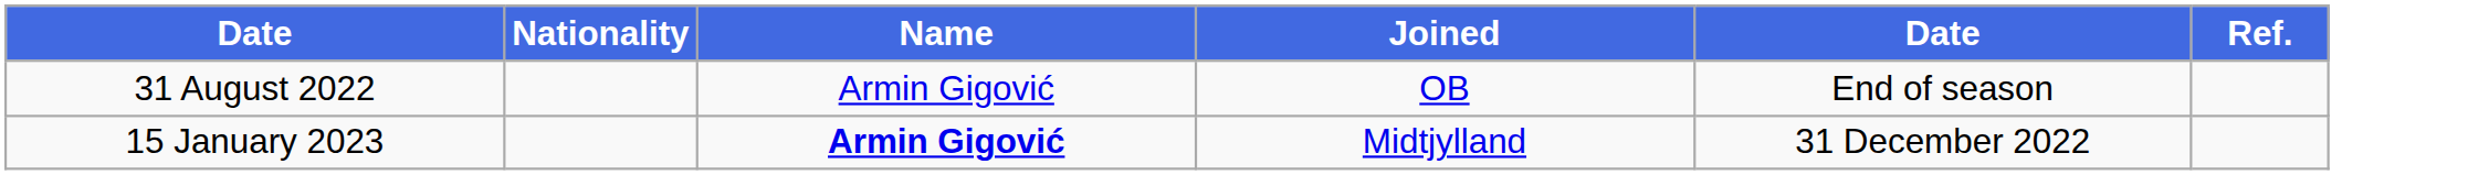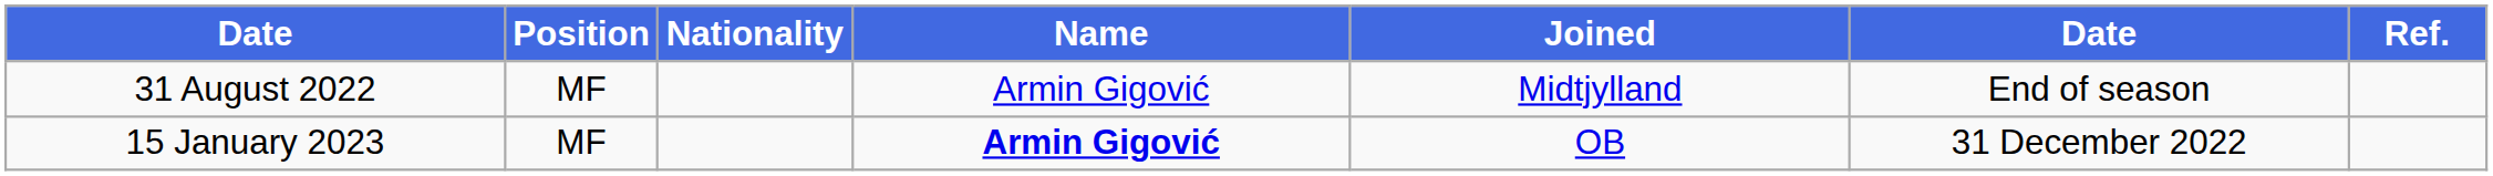 <table class="wikitable"  style="text-align:center; font-size:90%; ">
 <tr>
 <th style="background:#4169E1; color:white; width:200px;">Date</th>
+<th style="background:#4169E1; color:white; width:50px;">Position</th>
 <th style="background:#4169E1; color:white; width:50px;">Nationality</th>
 <th style="background:#4169E1; color:white; width:200px;">Name</th>
 <th style="background:#4169E1; color:white; width:200px;">Joined</th>
 <th style="background:#4169E1; color:white; width:200px;">Date</th>
 <th style="background:#4169E1; color:white; width:50px;">Ref.</th>
 </tr>
 <tr>
 <td>31 August 2022</td>
+<td>MF</td>
 <td></td>
 <td><a href='#'>Armin Gigović</a></td>
-<td><a href='#'>OB</a></td>
+<td><a href='#'>Midtjylland</a></td>
 <td>End of season</td>
 <td></td>
 </tr>
 <tr>
 <td>15 January 2023</td>
+<td>MF</td>
 <td></td>
 <td><strong><a href='#'>Armin Gigović</a></strong></td>
-<td><a href='#'>Midtjylland</a></td>
+<td><a href='#'>OB</a></td>
 <td>31 December 2022</td>
 <td></td>
 </tr>
 </table>
